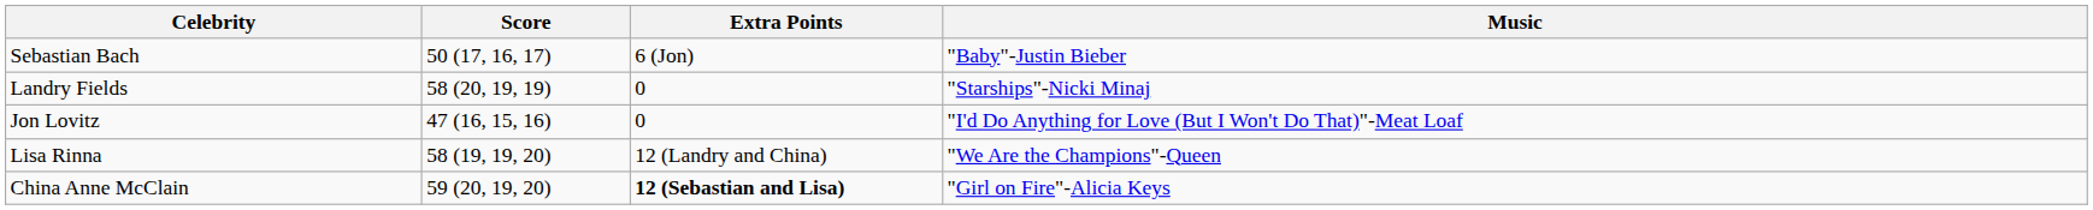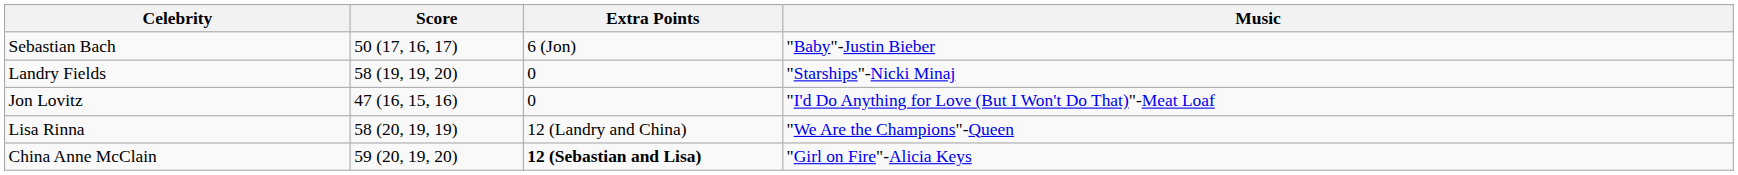 <table class="wikitable" style="width:80%;">
 <tr>
 <th style="width:20%;">Celebrity</th>
 <th style="width:10%;">Score</th>
 <th style="width:15%;">Extra Points</th>
 <th style="width:60%;">Music</th>
 </tr>
 <tr>
 <td>Sebastian Bach</td>
 <td>50 (17, 16, 17)</td>
 <td>6 (Jon)</td>
 <td>"<a href='#'>Baby</a>"-<a href='#'>Justin Bieber</a></td>
 </tr>
 <tr>
 <td>Landry Fields</td>
-<td>58 (20, 19, 19)</td>
+<td>58 (19, 19, 20)</td>
 <td>0</td>
 <td>"<a href='#'>Starships</a>"-<a href='#'>Nicki Minaj</a></td>
 </tr>
 <tr>
 <td>Jon Lovitz</td>
 <td>47 (16, 15, 16)</td>
 <td>0</td>
 <td>"<a href='#'>I'd Do Anything for Love (But I Won't Do That)</a>"-<a href='#'>Meat Loaf</a></td>
 </tr>
 <tr>
 <td>Lisa Rinna</td>
-<td>58 (19, 19, 20)</td>
+<td>58 (20, 19, 19)</td>
 <td>12 (Landry and China)</td>
 <td>"<a href='#'>We Are the Champions</a>"-<a href='#'>Queen</a></td>
 </tr>
 <tr>
 <td>China Anne McClain</td>
 <td>59 (20, 19, 20)</td>
 <td><strong>12 (Sebastian and Lisa)</strong></td>
 <td>"<a href='#'>Girl on Fire</a>"-<a href='#'>Alicia Keys</a></td>
 </tr>
 </table>
